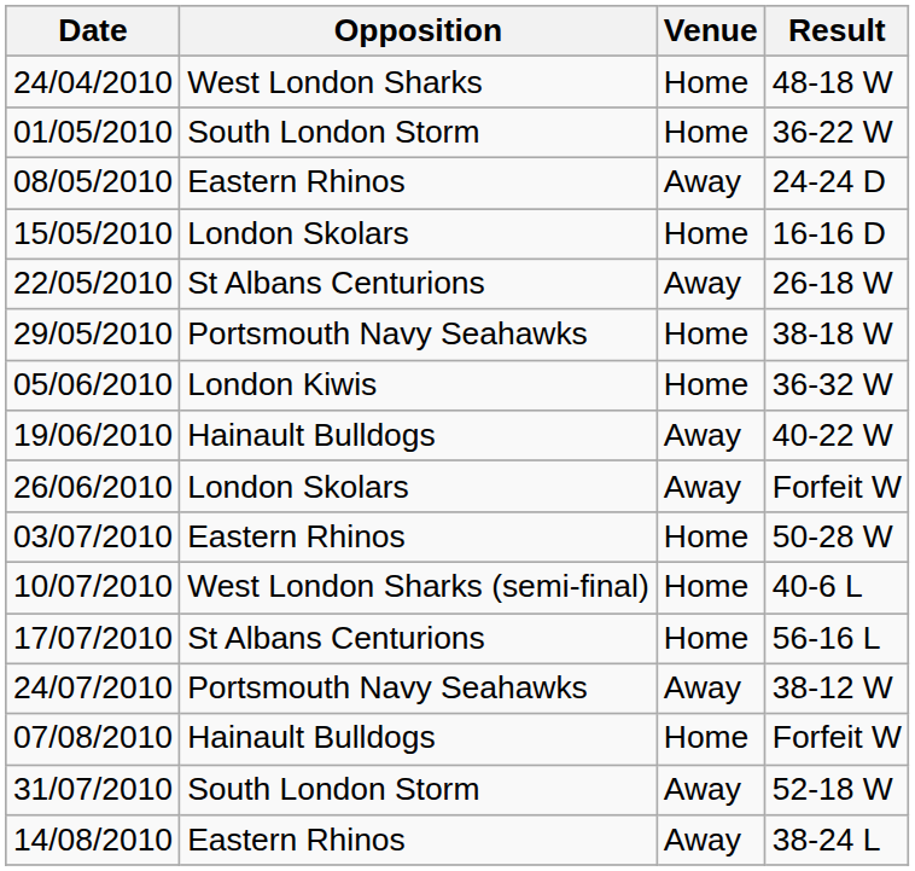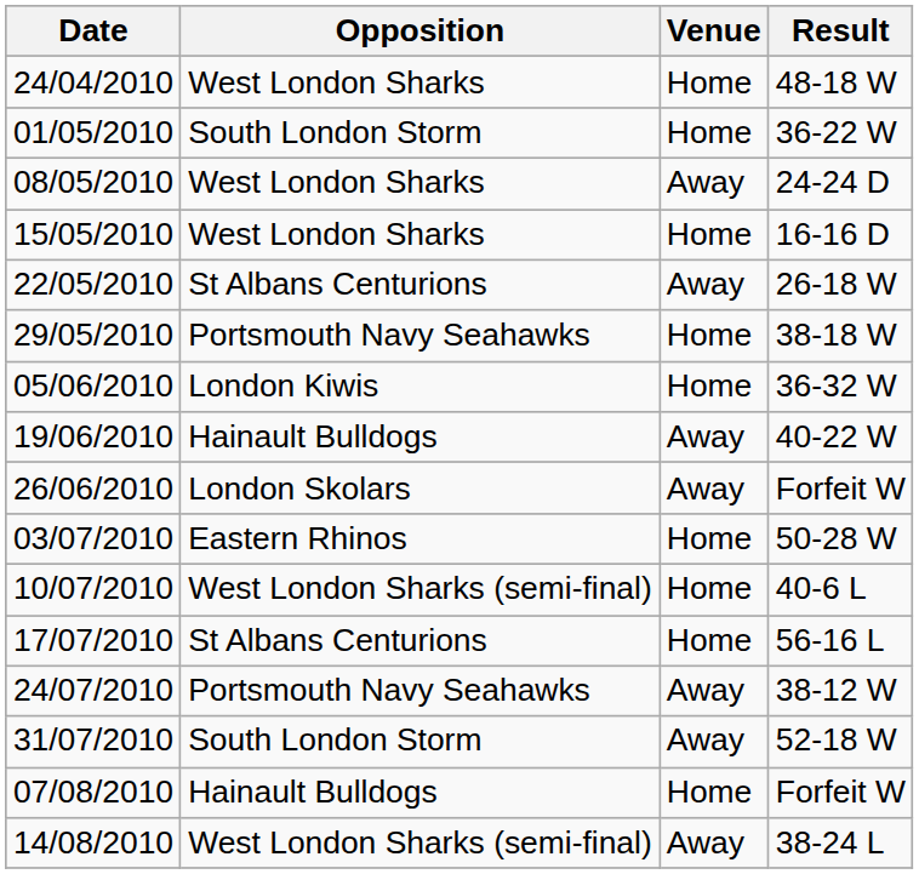 <table class="wikitable">
 <tr>
 <th>Date</th>
 <th>Opposition</th>
 <th>Venue</th>
 <th>Result</th>
 </tr>
 <tr>
 <td>24/04/2010</td>
 <td>West London Sharks</td>
 <td>Home</td>
 <td>48-18 W</td>
 </tr>
 <tr>
 <td>01/05/2010</td>
 <td>South London Storm</td>
 <td>Home</td>
 <td>36-22 W</td>
 </tr>
 <tr>
 <td>08/05/2010</td>
-<td>Eastern Rhinos</td>
+<td>West London Sharks</td>
 <td>Away</td>
 <td>24-24 D</td>
 </tr>
 <tr>
 <td>15/05/2010</td>
-<td>London Skolars</td>
+<td>West London Sharks</td>
 <td>Home</td>
 <td>16-16 D</td>
 </tr>
 <tr>
 <td>22/05/2010</td>
 <td>St Albans Centurions</td>
 <td>Away</td>
 <td>26-18 W</td>
 </tr>
 <tr>
 <td>29/05/2010</td>
 <td>Portsmouth Navy Seahawks</td>
 <td>Home</td>
 <td>38-18 W</td>
 </tr>
 <tr>
 <td>05/06/2010</td>
 <td>London Kiwis</td>
 <td>Home</td>
 <td>36-32 W</td>
 </tr>
 <tr>
 <td>19/06/2010</td>
 <td>Hainault Bulldogs</td>
 <td>Away</td>
 <td>40-22 W</td>
 </tr>
 <tr>
 <td>26/06/2010</td>
 <td>London Skolars</td>
 <td>Away</td>
 <td>Forfeit W</td>
 </tr>
 <tr>
 <td>03/07/2010</td>
 <td>Eastern Rhinos</td>
 <td>Home</td>
 <td>50-28 W</td>
 </tr>
 <tr>
 <td>10/07/2010</td>
 <td>West London Sharks (semi-final)</td>
 <td>Home</td>
 <td>40-6 L</td>
 </tr>
 <tr>
 <td>17/07/2010</td>
 <td>St Albans Centurions</td>
 <td>Home</td>
 <td>56-16 L</td>
 </tr>
 <tr>
 <td>24/07/2010</td>
 <td>Portsmouth Navy Seahawks</td>
 <td>Away</td>
 <td>38-12 W</td>
 </tr>
 <tr>
+<td>31/07/2010</td>
+<td>South London Storm</td>
+<td>Away</td>
+<td>52-18 W</td>
+</tr>
+<tr>
 <td>07/08/2010</td>
 <td>Hainault Bulldogs</td>
 <td>Home</td>
 <td>Forfeit W</td>
 </tr>
 <tr>
-<td>31/07/2010</td>
-<td>South London Storm</td>
-<td>Away</td>
-<td>52-18 W</td>
-</tr>
-<tr>
 <td>14/08/2010</td>
-<td>Eastern Rhinos</td>
+<td>West London Sharks (semi-final)</td>
 <td>Away</td>
 <td>38-24 L</td>
 </tr>
 </table>
